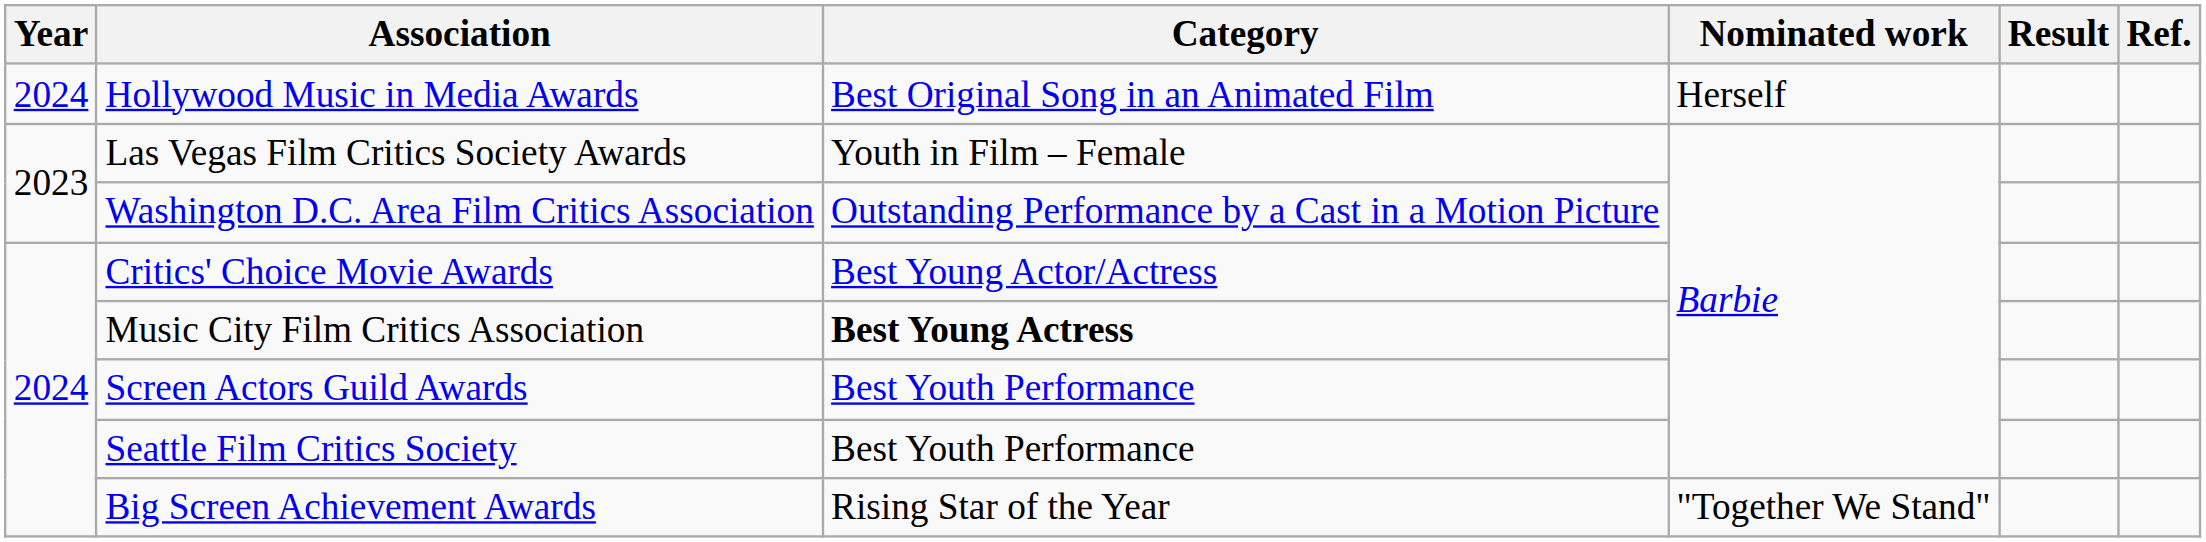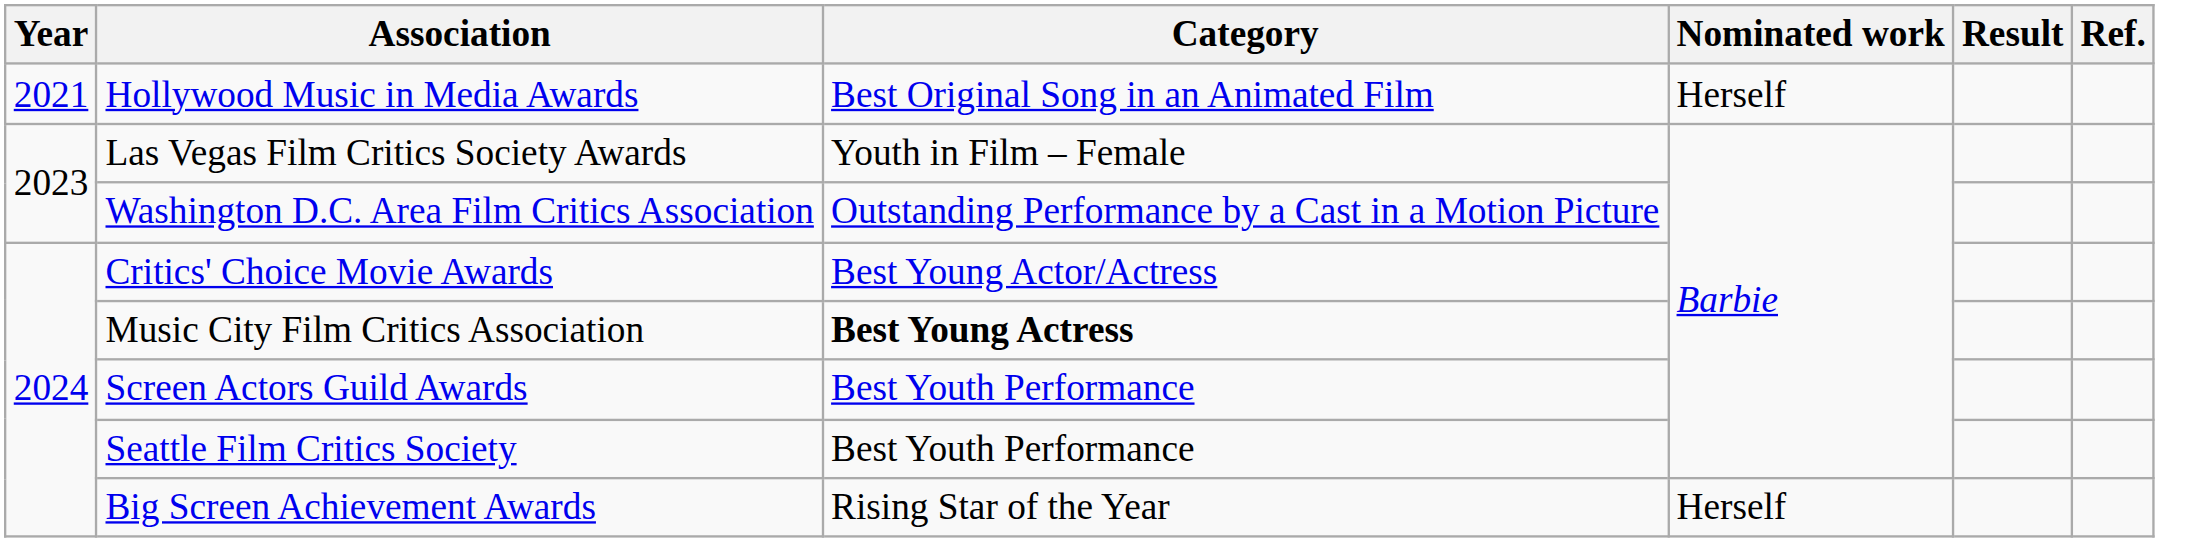 <table class="wikitable">
 <tr>
 <th>Year</th>
 <th>Association</th>
 <th>Category</th>
 <th>Nominated work</th>
 <th>Result</th>
 <th>Ref.</th>
 </tr>
 <tr>
-<td align="center"><a href='#'>2024</a></td>
+<td align="center"><a href='#'>2021</a></td>
 <td><a href='#'>Hollywood Music in Media Awards</a></td>
 <td><a href='#'>Best Original Song in an Animated Film</a></td>
 <td>Herself</td>
 <td></td>
 <td align="center"></td>
 </tr>
 <tr>
 <td rowspan="2" align="center">2023</td>
 <td>Las Vegas Film Critics Society Awards</td>
 <td>Youth in Film – Female</td>
 <td rowspan="6"><em><a href='#'>Barbie</a></em></td>
 <td></td>
 <td align="center"></td>
 </tr>
 <tr>
 <td><a href='#'>Washington D.C. Area Film Critics Association</a></td>
 <td><a href='#'>Outstanding Performance by a Cast in a Motion Picture</a></td>
 <td></td>
 <td align="center"></td>
 </tr>
 <tr>
 <td rowspan="5" align="center"><a href='#'>2024</a></td>
 <td><a href='#'>Critics' Choice Movie Awards</a></td>
 <td><a href='#'>Best Young Actor/Actress</a></td>
 <td></td>
 <td align="center"></td>
 </tr>
 <tr>
 <td>Music City Film Critics Association</td>
 <td><strong>Best Young Actress</strong></td>
 <td></td>
 <td align="center"></td>
 </tr>
 <tr>
 <td><a href='#'>Screen Actors Guild Awards</a></td>
 <td><a href='#'>Best Youth Performance</a></td>
 <td></td>
 <td align="center"></td>
 </tr>
 <tr>
 <td><a href='#'>Seattle Film Critics Society</a></td>
 <td>Best Youth Performance</td>
 <td></td>
 <td align="center"></td>
 </tr>
 <tr>
 <td><a href='#'>Big Screen Achievement Awards</a></td>
 <td>Rising Star of the Year</td>
-<td>"Together We Stand"</td>
+<td>Herself</td>
 <td></td>
 <td align="center"></td>
 </tr>
 </table>
